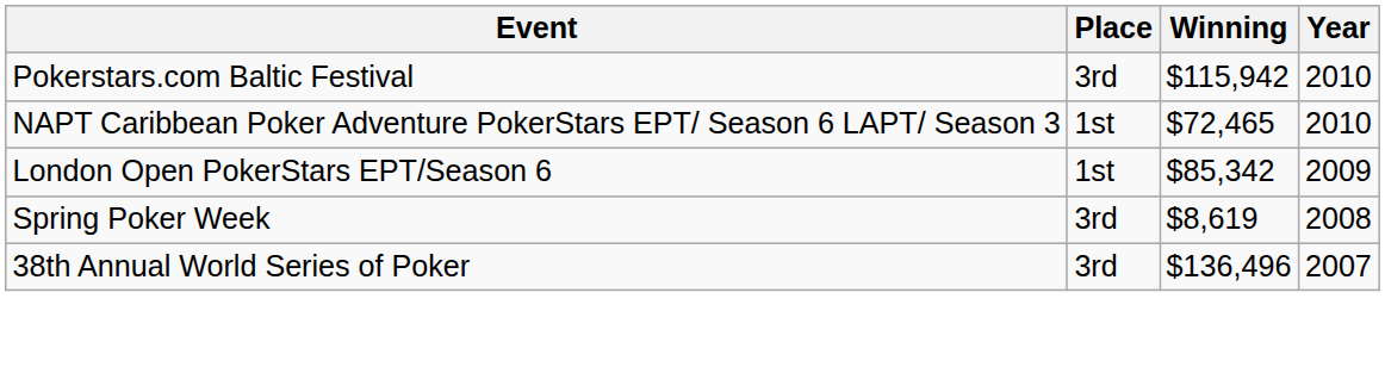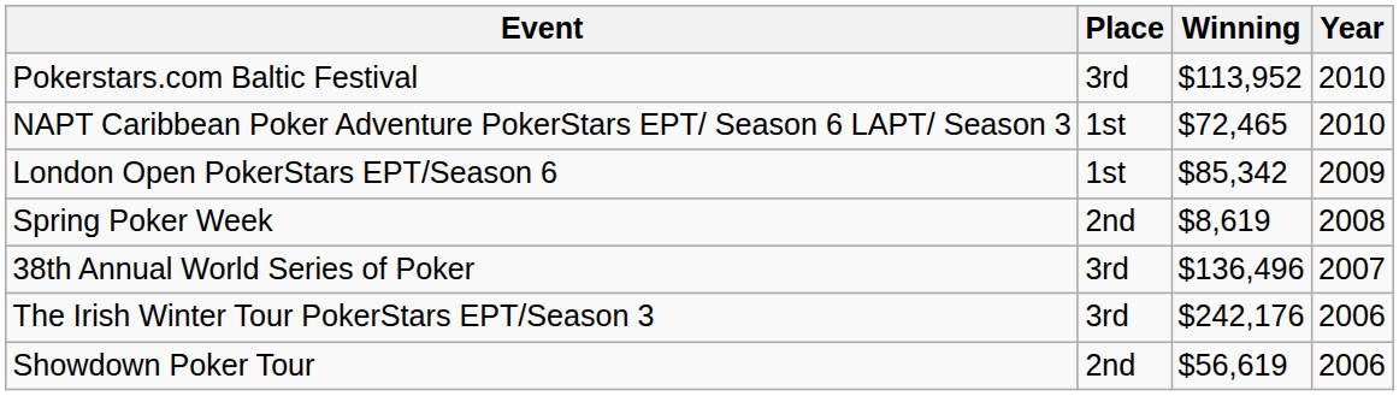 <table class="wikitable sortable">
 <tr>
 <th>Event</th>
 <th>Place</th>
 <th>Winning</th>
 <th>Year</th>
 </tr>
 <tr>
 <td>Pokerstars.com Baltic Festival</td>
 <td>3rd</td>
-<td>$115,942</td>
+<td>$113,952</td>
 <td>2010</td>
 </tr>
 <tr>
 <td>NAPT Caribbean Poker Adventure PokerStars EPT/ Season 6 LAPT/ Season 3</td>
 <td>1st</td>
 <td>$72,465</td>
 <td>2010</td>
 </tr>
 <tr>
 <td>London Open PokerStars EPT/Season 6</td>
 <td>1st</td>
 <td>$85,342</td>
 <td>2009</td>
 </tr>
 <tr>
 <td>Spring Poker Week</td>
-<td>3rd</td>
+<td>2nd</td>
 <td>$8,619</td>
 <td>2008</td>
 </tr>
 <tr>
 <td>38th Annual World Series of Poker</td>
 <td>3rd</td>
 <td>$136,496</td>
 <td>2007</td>
 </tr>
+<tr>
+<td>The Irish Winter Tour PokerStars EPT/Season 3</td>
+<td>3rd</td>
+<td>$242,176</td>
+<td>2006</td>
+</tr>
+<tr>
+<td>Showdown Poker Tour</td>
+<td>2nd</td>
+<td>$56,619</td>
+<td>2006</td>
+</tr>
 </table>
